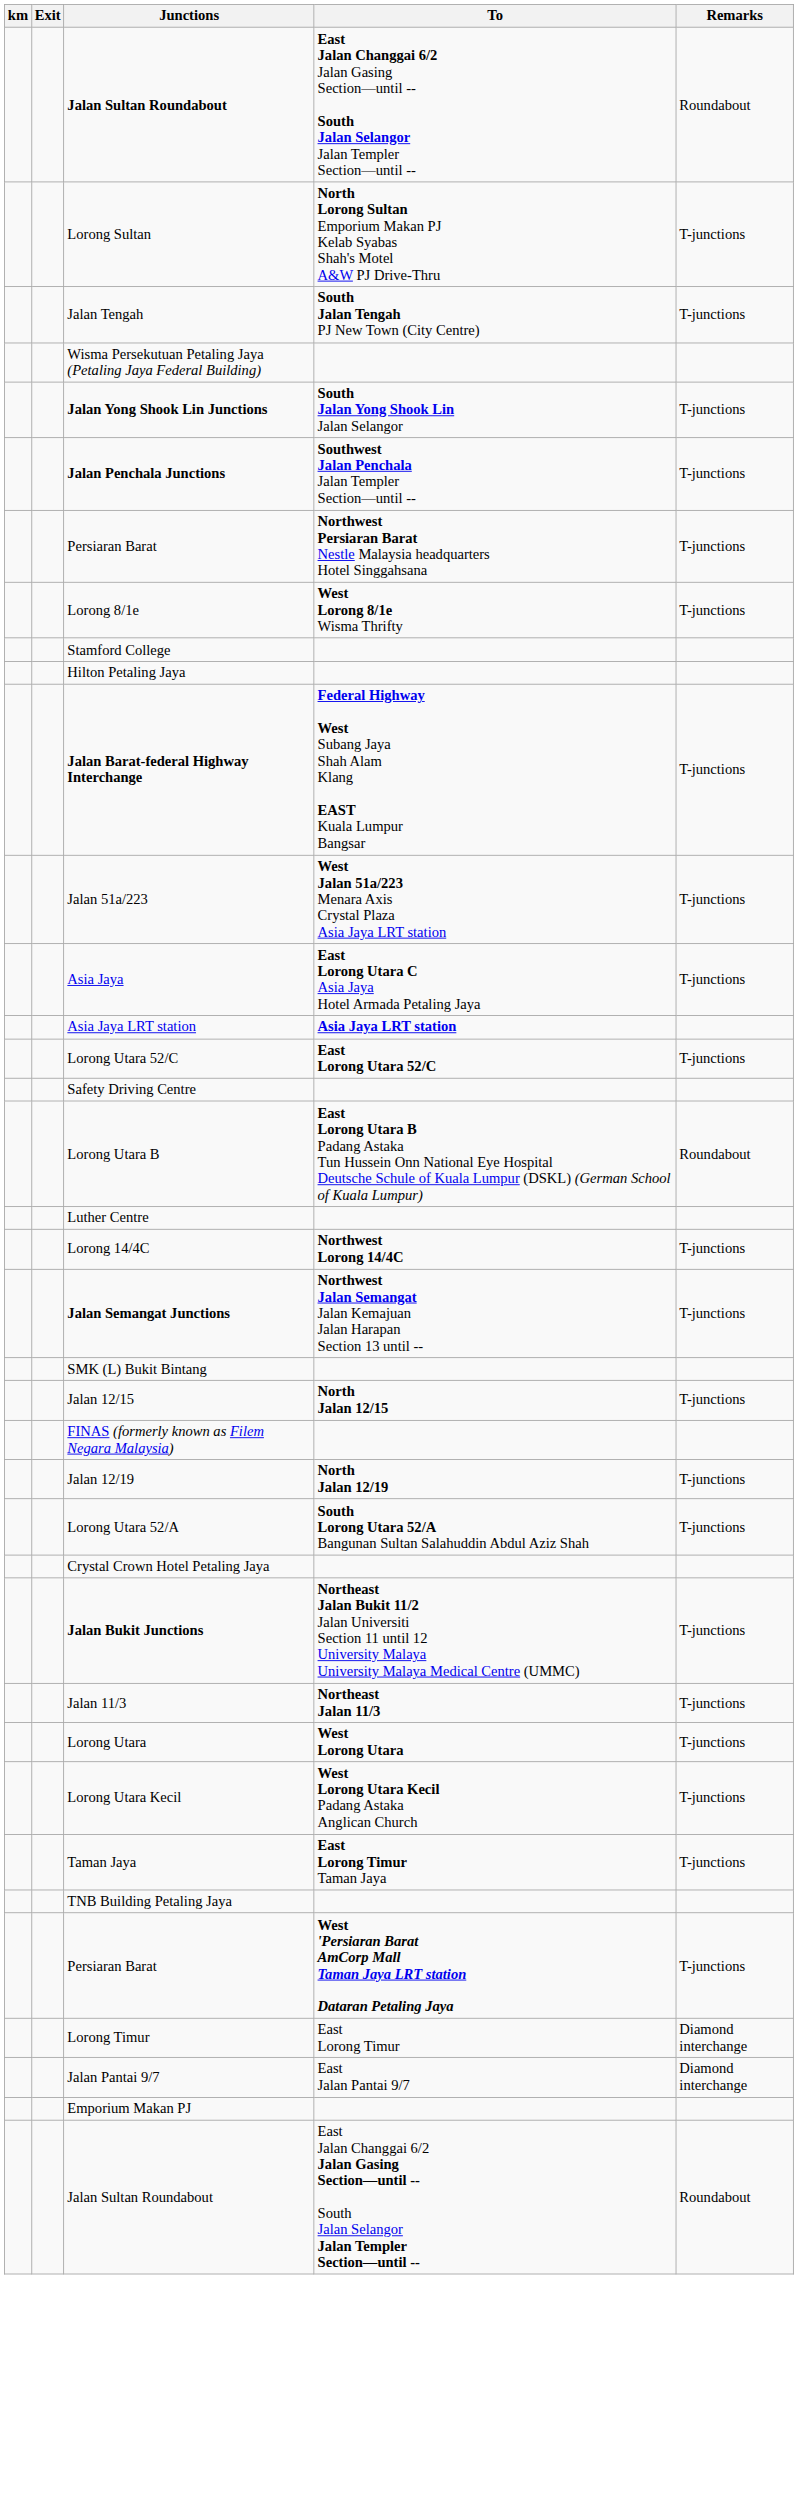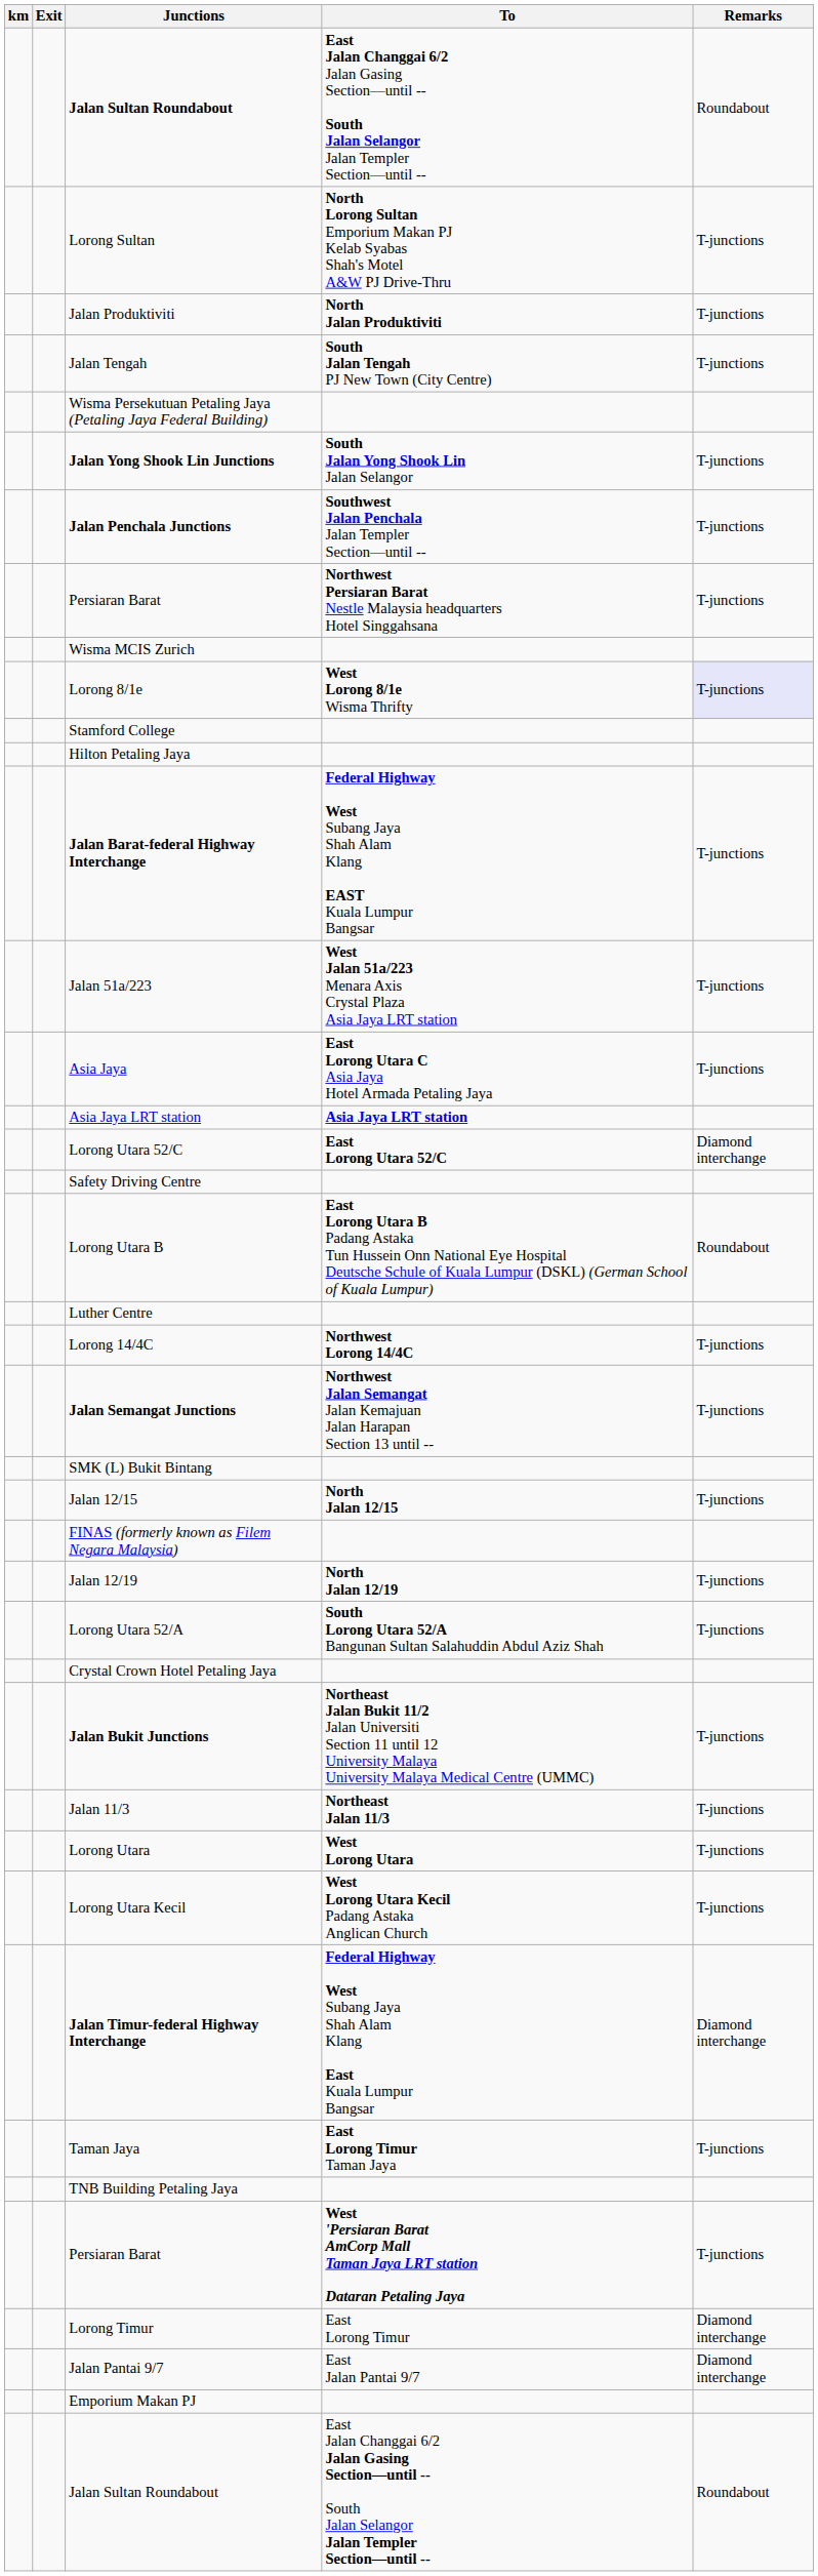 <table class="wikitable">
 <tr>
 <th>km</th>
 <th>Exit</th>
 <th>Junctions</th>
 <th>To</th>
 <th>Remarks</th>
 </tr>
 <tr>
 <td></td>
 <td></td>
 <td><strong>Jalan Sultan Roundabout</strong></td>
 <td><strong>East</strong><br><strong>Jalan Changgai 6/2</strong><br>Jalan Gasing<br>Section—until --<br><br><strong>South</strong><br><strong><a href='#'>Jalan Selangor</a></strong><br>Jalan Templer<br>Section—until --</td>
 <td>Roundabout</td>
 </tr>
 <tr>
 <td></td>
 <td></td>
 <td>Lorong Sultan</td>
 <td><strong>North</strong><br><strong>Lorong Sultan</strong><br>Emporium Makan PJ<br>Kelab Syabas<br>Shah's Motel<br><a href='#'>A&W</a> PJ Drive-Thru</td>
+<td>T-junctions</td>
+</tr>
+<tr>
+<td></td>
+<td></td>
+<td>Jalan Produktiviti</td>
+<td><strong>North</strong><br><strong>Jalan Produktiviti</strong></td>
 <td>T-junctions</td>
 </tr>
 <tr>
 <td></td>
 <td></td>
 <td>Jalan Tengah</td>
 <td><strong>South</strong><br><strong>Jalan Tengah</strong><br>PJ New Town (City Centre)</td>
 <td>T-junctions</td>
 </tr>
 <tr>
 <td></td>
 <td></td>
 <td>Wisma Persekutuan Petaling Jaya<br><em>(Petaling Jaya Federal Building)</em></td>
 <td></td>
 <td></td>
 </tr>
 <tr>
 <td></td>
 <td></td>
 <td><strong>Jalan Yong Shook Lin Junctions</strong></td>
 <td><strong>South</strong><br><strong><a href='#'>Jalan Yong Shook Lin</a></strong><br>Jalan Selangor</td>
 <td>T-junctions</td>
 </tr>
 <tr>
 <td></td>
 <td></td>
 <td><strong>Jalan Penchala Junctions</strong></td>
 <td><strong>Southwest</strong><br><strong><a href='#'>Jalan Penchala</a></strong><br>Jalan Templer<br>Section—until --</td>
 <td>T-junctions</td>
 </tr>
 <tr>
 <td></td>
 <td></td>
 <td>Persiaran Barat</td>
 <td><strong>Northwest</strong><br><strong>Persiaran Barat</strong><br><a href='#'>Nestle</a> Malaysia headquarters<br>Hotel Singgahsana</td>
 <td>T-junctions</td>
 </tr>
 <tr>
 <td></td>
 <td></td>
+<td>Wisma MCIS Zurich</td>
+<td></td>
+<td></td>
+</tr>
+<tr>
+<td></td>
+<td></td>
 <td>Lorong 8/1e</td>
 <td><strong>West</strong><br><strong>Lorong 8/1e</strong><br>Wisma Thrifty</td>
-<td>T-junctions</td>
+<td style="background: lavender;">T-junctions</td>
 </tr>
 <tr>
 <td></td>
 <td></td>
 <td>Stamford College</td>
 <td></td>
 <td></td>
 </tr>
 <tr>
 <td></td>
 <td></td>
 <td>Hilton Petaling Jaya</td>
 <td></td>
 <td></td>
 </tr>
 <tr>
 <td></td>
 <td></td>
 <td><strong>Jalan Barat-federal Highway Interchange</strong></td>
 <td> <strong><a href='#'>Federal Highway</a></strong><br><br><strong>West</strong><br>Subang Jaya<br>Shah Alam<br>Klang<br><br><strong>EAST</strong><br>Kuala Lumpur<br>Bangsar</td>
 <td>T-junctions</td>
 </tr>
 <tr>
 <td></td>
 <td></td>
 <td>Jalan 51a/223</td>
 <td><strong>West</strong><br><strong>Jalan 51a/223</strong><br>Menara Axis<br>Crystal Plaza<br> <a href='#'>Asia Jaya LRT station</a><br></td>
 <td>T-junctions</td>
 </tr>
 <tr>
 <td></td>
 <td></td>
 <td><a href='#'>Asia Jaya</a></td>
 <td><strong>East</strong><br><strong>Lorong Utara C</strong><br><a href='#'>Asia Jaya</a><br>Hotel Armada Petaling Jaya</td>
 <td>T-junctions</td>
 </tr>
 <tr>
 <td></td>
 <td></td>
 <td> <a href='#'>Asia Jaya LRT station</a></td>
 <td> <strong><a href='#'>Asia Jaya LRT station</a></strong><br></td>
 <td></td>
 </tr>
 <tr>
 <td></td>
 <td></td>
 <td>Lorong Utara 52/C</td>
 <td><strong>East</strong><br><strong>Lorong Utara 52/C</strong></td>
-<td>T-junctions</td>
+<td>Diamond interchange</td>
 </tr>
 <tr>
 <td></td>
 <td></td>
 <td>Safety Driving Centre</td>
 <td></td>
 <td></td>
 </tr>
 <tr>
 <td></td>
 <td></td>
 <td>Lorong Utara B</td>
 <td><strong>East</strong><br><strong>Lorong Utara B</strong><br>Padang Astaka<br>Tun Hussein Onn National Eye Hospital <br><a href='#'>Deutsche Schule of Kuala Lumpur</a> (DSKL) <em>(German School of Kuala Lumpur)</em></td>
 <td>Roundabout</td>
 </tr>
 <tr>
 <td></td>
 <td></td>
 <td>Luther Centre</td>
 <td></td>
 <td></td>
 </tr>
 <tr>
 <td></td>
 <td></td>
 <td>Lorong 14/4C</td>
 <td><strong>Northwest</strong><br><strong>Lorong 14/4C</strong></td>
 <td>T-junctions</td>
 </tr>
 <tr>
 <td></td>
 <td></td>
 <td><strong>Jalan Semangat Junctions</strong></td>
 <td><strong>Northwest</strong><br><strong><a href='#'>Jalan Semangat</a></strong><br>Jalan Kemajuan<br>Jalan Harapan<br>Section 13 until --</td>
 <td>T-junctions</td>
 </tr>
 <tr>
 <td></td>
 <td></td>
 <td>SMK (L) Bukit Bintang</td>
 <td></td>
 <td></td>
 </tr>
 <tr>
 <td></td>
 <td></td>
 <td>Jalan 12/15</td>
 <td><strong>North</strong><br><strong>Jalan 12/15</strong></td>
 <td>T-junctions</td>
 </tr>
 <tr>
 <td></td>
 <td></td>
 <td><a href='#'>FINAS</a> <em>(formerly known as <a href='#'>Filem Negara Malaysia</a>)</em></td>
 <td></td>
 <td></td>
 </tr>
 <tr>
 <td></td>
 <td></td>
 <td>Jalan 12/19</td>
 <td><strong>North</strong><br><strong>Jalan 12/19</strong></td>
 <td>T-junctions</td>
 </tr>
 <tr>
 <td></td>
 <td></td>
 <td>Lorong Utara 52/A</td>
 <td><strong>South</strong><br><strong>Lorong Utara 52/A</strong><br>Bangunan Sultan Salahuddin Abdul Aziz Shah</td>
 <td>T-junctions</td>
 </tr>
 <tr>
 <td></td>
 <td></td>
 <td>Crystal Crown Hotel Petaling Jaya</td>
 <td></td>
 <td></td>
 </tr>
 <tr>
 <td></td>
 <td></td>
 <td><strong>Jalan Bukit Junctions</strong></td>
 <td><strong>Northeast</strong><br><strong>Jalan Bukit 11/2</strong><br>Jalan Universiti<br>Section 11 until 12<br><a href='#'>University Malaya</a> <br><a href='#'>University Malaya Medical Centre</a> (UMMC) </td>
 <td>T-junctions</td>
 </tr>
 <tr>
 <td></td>
 <td></td>
 <td>Jalan 11/3</td>
 <td><strong>Northeast</strong><br><strong>Jalan 11/3</strong></td>
 <td>T-junctions</td>
 </tr>
 <tr>
 <td></td>
 <td></td>
 <td>Lorong Utara</td>
 <td><strong>West</strong><br><strong>Lorong Utara</strong></td>
 <td>T-junctions</td>
 </tr>
 <tr>
 <td></td>
 <td></td>
 <td>Lorong Utara Kecil</td>
 <td><strong>West</strong><br><strong>Lorong Utara Kecil</strong><br>Padang Astaka<br>Anglican Church</td>
 <td>T-junctions</td>
 </tr>
 <tr>
 <td></td>
 <td></td>
+<td><strong>Jalan Timur-federal Highway Interchange</strong></td>
+<td> <strong><a href='#'>Federal Highway</a></strong><br><br><strong>West</strong><br>Subang Jaya<br>Shah Alam<br>Klang<br><br><strong>East</strong><br>Kuala Lumpur<br>Bangsar</td>
+<td>Diamond interchange</td>
+</tr>
+<tr>
+<td></td>
+<td></td>
 <td>Taman Jaya</td>
 <td><strong>East</strong><br><strong>Lorong Timur</strong><br>Taman Jaya</td>
 <td>T-junctions</td>
 </tr>
 <tr>
 <td></td>
 <td></td>
 <td>TNB Building Petaling Jaya</td>
 <td></td>
 <td></td>
 </tr>
 <tr>
 <td></td>
 <td></td>
 <td>Persiaran Barat</td>
 <td><strong>West</strong><br><strong><em>'Persiaran Barat<strong><br>AmCorp Mall<br> <a href='#'>Taman Jaya LRT station</a><br><br>Dataran Petaling Jaya</td>
 <td>T-junctions</td>
 </tr>
 <tr>
 <td></td>
 <td></td>
 <td>Lorong Timur</td>
 <td></strong>East<strong><br></strong>Lorong Timur<strong></td>
 <td>Diamond interchange</td>
 </tr>
 <tr>
 <td></td>
 <td></td>
 <td>Jalan Pantai 9/7</td>
 <td></strong>East<strong><br></strong>Jalan Pantai 9/7<strong></td>
 <td>Diamond interchange</td>
 </tr>
 <tr>
 <td></td>
 <td></td>
 <td>Emporium Makan PJ</td>
 <td></td>
 <td></td>
 </tr>
 <tr>
 <td></td>
 <td></td>
 <td></strong>Jalan Sultan Roundabout<strong></td>
 <td></strong>East<strong><br></strong>Jalan Changgai 6/2<strong><br>Jalan Gasing<br>Section—until --<br><br></strong>South<strong><br></strong><a href='#'>Jalan Selangor</a><strong><br>Jalan Templer<br>Section—until --</td>
 <td>Roundabout</td>
 </tr>
 </table>
